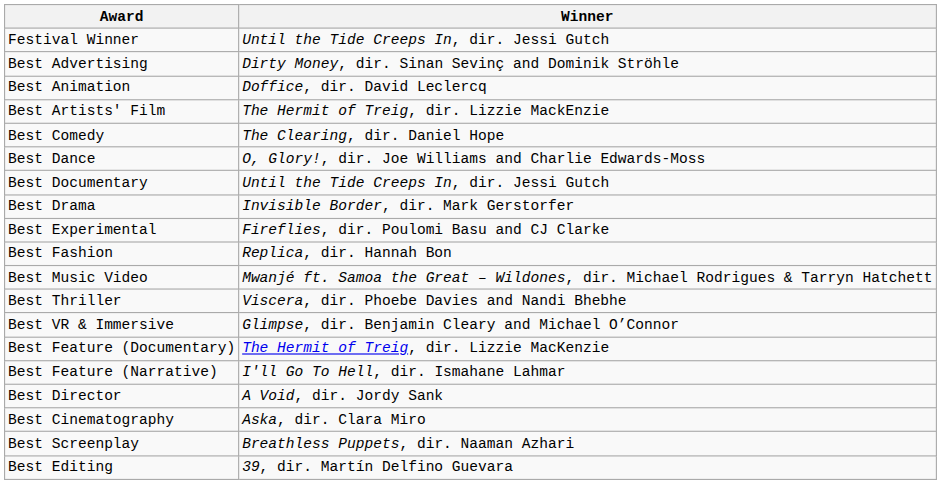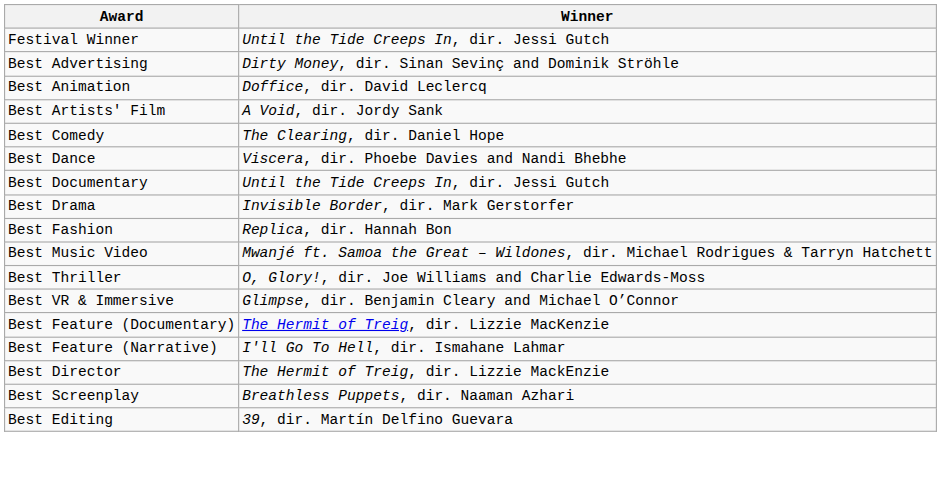 <table class="wikitable">
 <tr>
 <th>Award</th>
 <th>Winner</th>
 </tr>
 <tr>
 <td>Festival Winner</td>
 <td><em>Until the Tide Creeps In</em>, dir. Jessi Gutch</td>
 </tr>
 <tr>
 <td>Best Advertising</td>
 <td><em>Dirty Money</em>, dir. Sinan Sevinç and Dominik Ströhle</td>
 </tr>
 <tr>
 <td>Best Animation</td>
 <td><em>Doffice</em>, dir. David Leclercq</td>
 </tr>
 <tr>
 <td>Best Artists' Film</td>
-<td><em>The Hermit of Treig</em>, dir. Lizzie MackEnzie</td>
+<td><em>A Void</em>, dir. Jordy Sank</td>
 </tr>
 <tr>
 <td>Best Comedy</td>
 <td><em>The Clearing</em>, dir. Daniel Hope</td>
 </tr>
 <tr>
 <td>Best Dance</td>
-<td><em>O, Glory!</em>, dir. Joe Williams and Charlie Edwards-Moss</td>
+<td><em>Viscera</em>, dir. Phoebe Davies and Nandi Bhebhe</td>
 </tr>
 <tr>
 <td>Best Documentary</td>
 <td><em>Until the Tide Creeps In</em>, dir. Jessi Gutch</td>
 </tr>
 <tr>
 <td>Best Drama</td>
 <td><em>Invisible Border</em>, dir. Mark Gerstorfer</td>
-</tr>
-<tr>
-<td>Best Experimental</td>
-<td><em>Fireflies</em>, dir. Poulomi Basu and CJ Clarke</td>
 </tr>
 <tr>
 <td>Best Fashion</td>
 <td><em>Replica</em>, dir. Hannah Bon</td>
 </tr>
 <tr>
 <td>Best Music Video</td>
 <td><em>Mwanjé ft. Samoa the Great – Wildones</em>, dir. Michael Rodrigues & Tarryn Hatchett</td>
 </tr>
 <tr>
 <td>Best Thriller</td>
-<td><em>Viscera</em>, dir. Phoebe Davies and Nandi Bhebhe</td>
+<td><em>O, Glory!</em>, dir. Joe Williams and Charlie Edwards-Moss</td>
 </tr>
 <tr>
 <td>Best VR & Immersive</td>
 <td><em>Glimpse</em>, dir. Benjamin Cleary and Michael O’Connor</td>
 </tr>
 <tr>
 <td>Best Feature (Documentary)</td>
 <td><em><a href='#'>The Hermit of Treig</a></em>, dir. Lizzie MacKenzie</td>
 </tr>
 <tr>
 <td>Best Feature (Narrative)</td>
 <td><em>I'll Go To Hell</em>, dir. Ismahane Lahmar</td>
 </tr>
 <tr>
 <td>Best Director</td>
-<td><em>A Void</em>, dir. Jordy Sank</td>
-</tr>
-<tr>
-<td>Best Cinematography</td>
-<td><em>Aska</em>, dir. Clara Miro</td>
+<td><em>The Hermit of Treig</em>, dir. Lizzie MackEnzie</td>
 </tr>
 <tr>
 <td>Best Screenplay</td>
 <td><em>Breathless Puppets</em>, dir. Naaman Azhari</td>
 </tr>
 <tr>
 <td>Best Editing</td>
 <td><em>39</em>, dir. Martín Delfino Guevara</td>
 </tr>
 </table>
